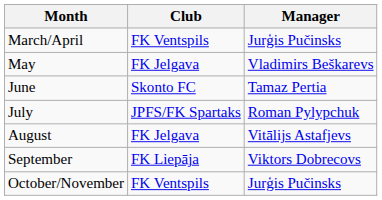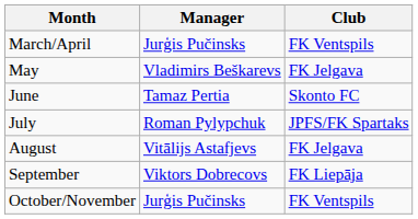 <table class="wikitable">
 <tr>
 <th>Month</th>
+<th>Manager</th>
 <th>Club</th>
-<th>Manager</th>
 </tr>
 <tr>
 <td>March/April</td>
+<td> <a href='#'>Jurģis Pučinsks</a></td>
 <td><a href='#'>FK Ventspils</a></td>
-<td> <a href='#'>Jurģis Pučinsks</a></td>
 </tr>
 <tr>
 <td>May</td>
+<td> <a href='#'>Vladimirs Beškarevs</a></td>
 <td><a href='#'>FK Jelgava</a></td>
-<td> <a href='#'>Vladimirs Beškarevs</a></td>
 </tr>
 <tr>
 <td>June</td>
+<td> <a href='#'>Tamaz Pertia</a></td>
 <td><a href='#'>Skonto FC</a></td>
-<td> <a href='#'>Tamaz Pertia</a></td>
 </tr>
 <tr>
 <td>July</td>
+<td> <a href='#'>Roman Pylypchuk</a></td>
 <td><a href='#'>JPFS/FK Spartaks</a></td>
-<td> <a href='#'>Roman Pylypchuk</a></td>
 </tr>
 <tr>
 <td>August</td>
+<td> <a href='#'>Vitālijs Astafjevs</a></td>
 <td><a href='#'>FK Jelgava</a></td>
-<td> <a href='#'>Vitālijs Astafjevs</a></td>
 </tr>
 <tr>
 <td>September</td>
+<td> <a href='#'>Viktors Dobrecovs</a></td>
 <td><a href='#'>FK Liepāja</a></td>
-<td> <a href='#'>Viktors Dobrecovs</a></td>
 </tr>
 <tr>
 <td>October/November</td>
+<td> <a href='#'>Jurģis Pučinsks</a></td>
 <td><a href='#'>FK Ventspils</a></td>
-<td> <a href='#'>Jurģis Pučinsks</a></td>
 </tr>
 </table>
